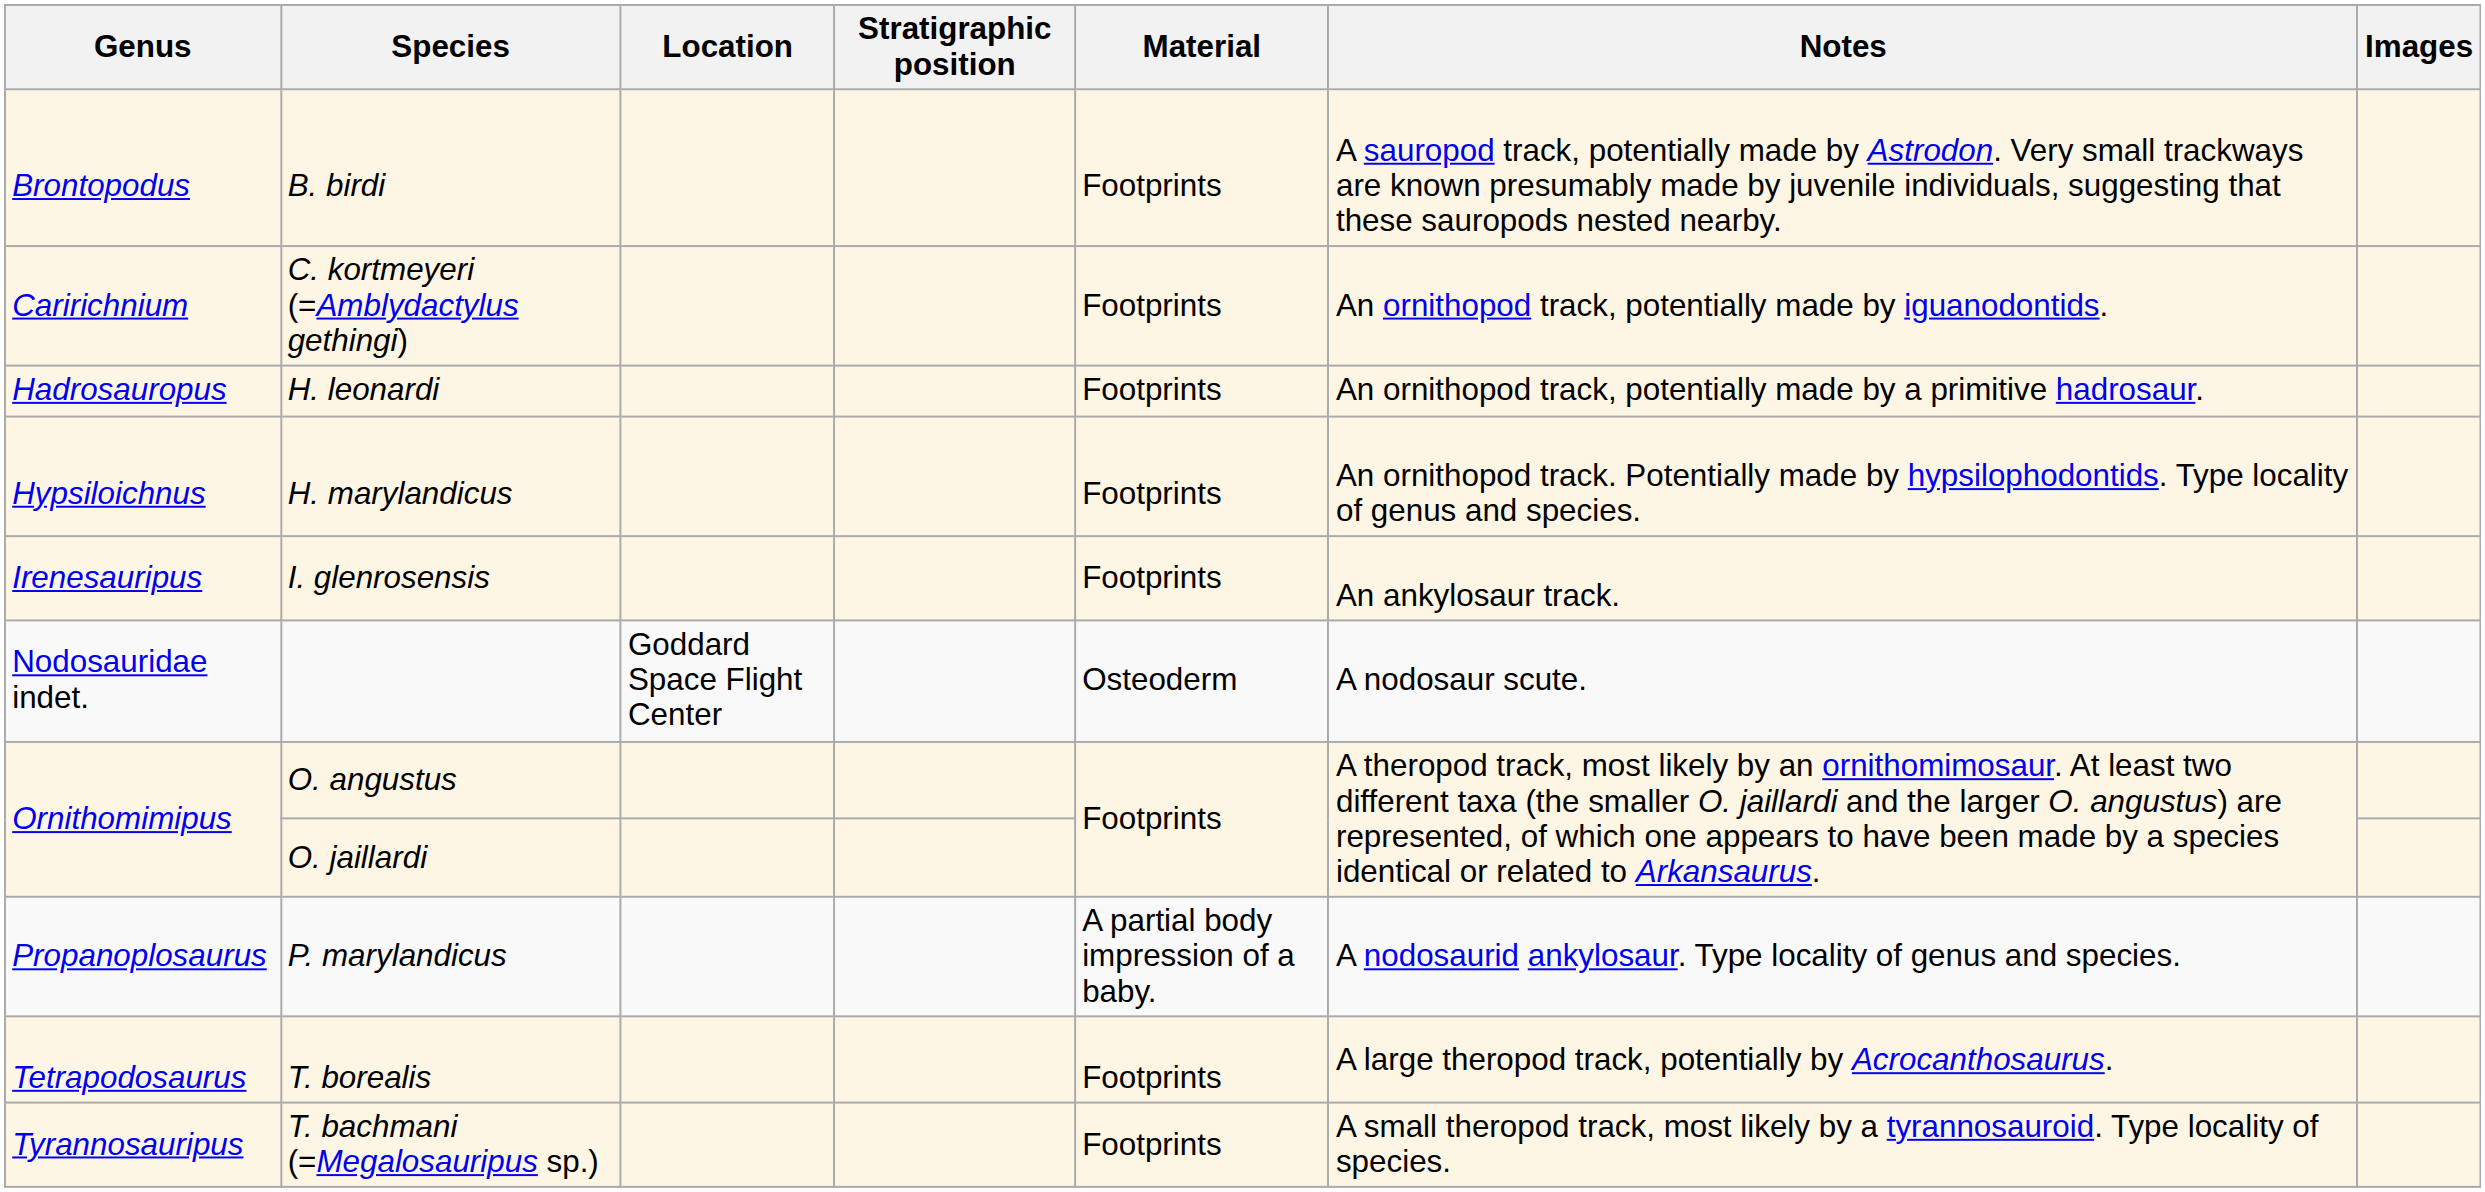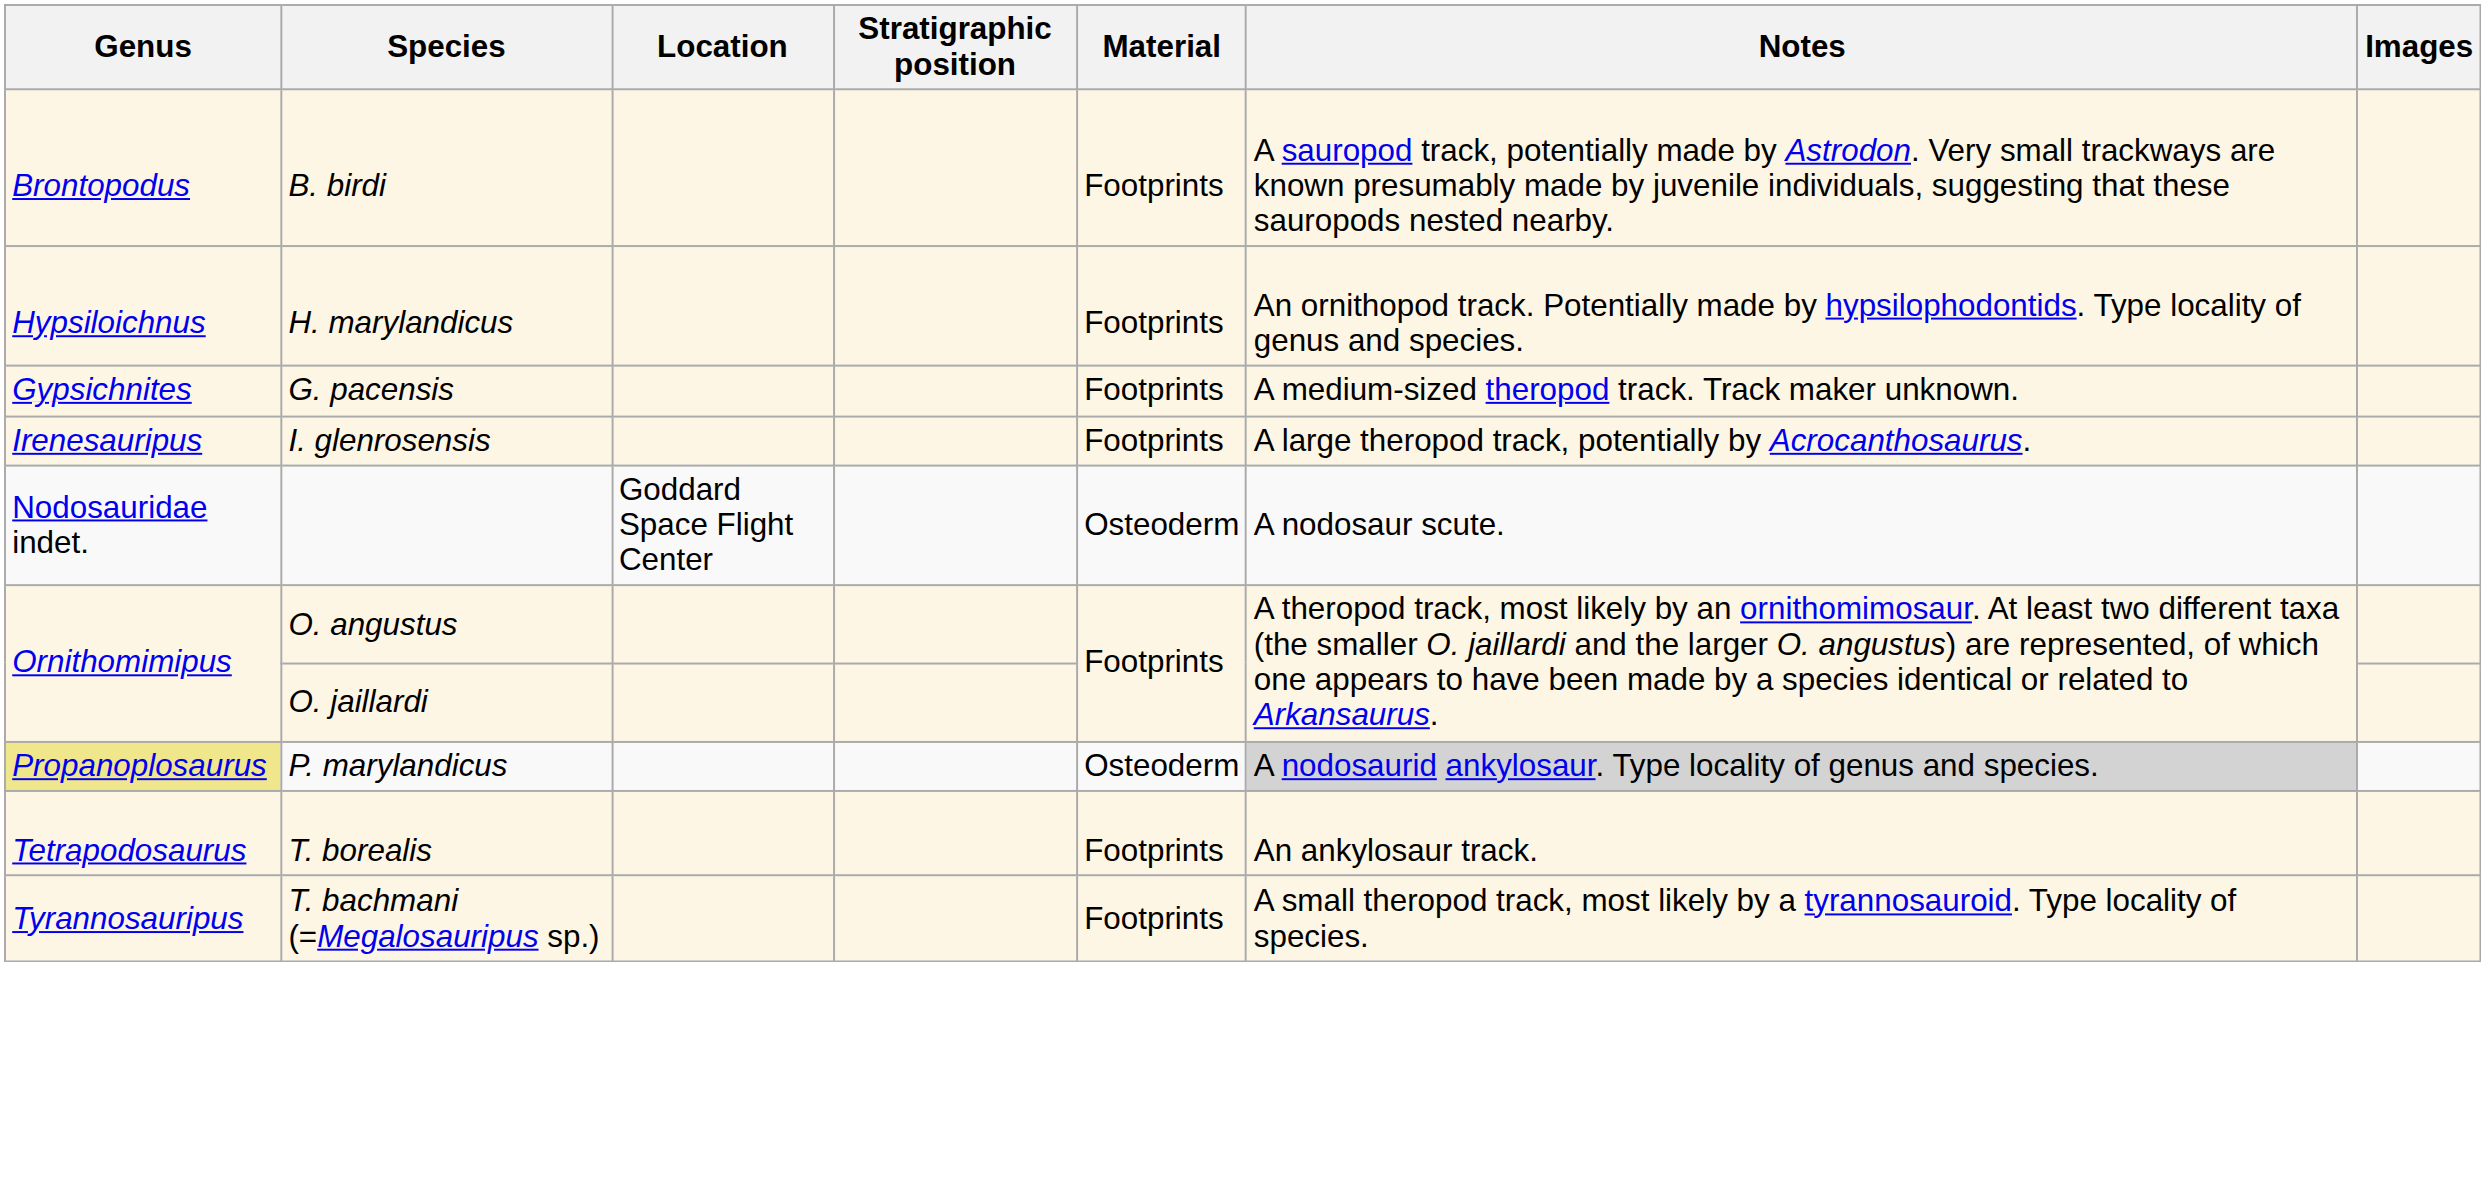 <table class="wikitable" width="100%" align="center">
 <tr>
 <th>Genus</th>
 <th>Species</th>
 <th>Location</th>
 <th>Stratigraphic position</th>
 <th>Material</th>
 <th>Notes</th>
 <th>Images</th>
 </tr>
 <tr>
 <td style="background:#FEF6E4;"><br><em><a href='#'>Brontopodus</a></em></td>
 <td style="background:#FEF6E4;"><br><em>B. birdi</em></td>
 <td style="background:#FEF6E4;"></td>
 <td style="background:#FEF6E4;"></td>
 <td style="background:#FEF6E4;"><br>Footprints</td>
 <td style="background:#FEF6E4;"><br>A <a href='#'>sauropod</a> track, potentially made by <em><a href='#'>Astrodon</a></em>. Very small trackways are known presumably made by juvenile individuals, suggesting that these sauropods nested nearby.</td>
 <td style="background:#FEF6E4;"></td>
 </tr>
 <tr>
-<td style="background:#FEF6E4;"><em><a href='#'>Caririchnium</a></em></td>
-<td style="background:#FEF6E4;"><em>C. kortmeyeri</em> (=<em><a href='#'>Amblydactylus</a> gethingi</em>)</td>
-<td style="background:#FEF6E4;"></td>
-<td style="background:#FEF6E4;"></td>
-<td style="background:#FEF6E4;">Footprints</td>
-<td style="background:#FEF6E4;">An <a href='#'>ornithopod</a> track, potentially made by <a href='#'>iguanodontids</a>.</td>
-<td style="background:#FEF6E4;"></td>
-</tr>
-<tr>
-<td style="background:#FEF6E4;"><em><a href='#'>Hadrosauropus</a></em></td>
-<td style="background:#FEF6E4;"><em>H. leonardi</em></td>
-<td style="background:#FEF6E4;"></td>
-<td style="background:#FEF6E4;"></td>
-<td style="background:#FEF6E4;">Footprints</td>
-<td style="background:#FEF6E4;">An ornithopod track, potentially made by a primitive <a href='#'>hadrosaur</a>.</td>
-<td style="background:#FEF6E4;"></td>
-</tr>
-<tr>
 <td style="background:#FEF6E4;"><br><em><a href='#'>Hypsiloichnus</a></em></td>
 <td style="background:#FEF6E4;"><br><em>H. marylandicus</em></td>
 <td style="background:#FEF6E4;"></td>
 <td style="background:#FEF6E4;"></td>
 <td style="background:#FEF6E4;"><br>Footprints</td>
 <td style="background:#FEF6E4;"><br>An ornithopod track. Potentially made by <a href='#'>hypsilophodontids</a>. Type locality of genus and species.</td>
 <td style="background:#FEF6E4;"></td>
 </tr>
 <tr>
+<td style="background:#FEF6E4;"><em><a href='#'>Gypsichnites</a></em></td>
+<td style="background:#FEF6E4;"><em>G. pacensis</em></td>
+<td style="background:#FEF6E4;"></td>
+<td style="background:#FEF6E4;"></td>
+<td style="background:#FEF6E4;">Footprints</td>
+<td style="background:#FEF6E4;">A medium-sized <a href='#'>theropod</a> track. Track maker unknown.</td>
+<td style="background:#FEF6E4;"></td>
+</tr>
+<tr>
 <td style="background:#FEF6E4;"><em><a href='#'>Irenesauripus</a></em></td>
 <td style="background:#FEF6E4;"><em>I. glenrosensis</em></td>
 <td style="background:#FEF6E4;"></td>
 <td style="background:#FEF6E4;"></td>
 <td style="background:#FEF6E4;">Footprints</td>
-<td style="background:#FEF6E4;"><br>An ankylosaur track.</td>
+<td style="background:#FEF6E4;">A large theropod track, potentially by <em><a href='#'>Acrocanthosaurus</a></em>.</td>
 <td style="background:#FEF6E4;"></td>
 </tr>
 <tr>
 <td><a href='#'>Nodosauridae</a> indet.</td>
 <td></td>
 <td>Goddard Space Flight Center</td>
 <td></td>
 <td>Osteoderm</td>
 <td>A nodosaur scute.</td>
 <td></td>
 </tr>
 <tr>
 <td rowspan="2" style="background:#FEF6E4;"><em><a href='#'>Ornithomimipus</a></em></td>
 <td style="background:#FEF6E4;"><em>O. angustus</em></td>
 <td style="background:#FEF6E4;"></td>
 <td style="background:#FEF6E4;"></td>
 <td rowspan="2" style="background:#FEF6E4;">Footprints</td>
 <td rowspan="2" style="background:#FEF6E4;">A theropod track, most likely by an <a href='#'>ornithomimosaur</a>. At least two different taxa (the smaller <em>O. jaillardi</em> and the larger <em>O. angustus</em>) are represented, of which one appears to have been made by a species identical or related to <em><a href='#'>Arkansaurus</a></em>.</td>
 <td style="background:#FEF6E4;"></td>
 </tr>
 <tr>
 <td style="background:#FEF6E4;"><em>O. jaillardi</em></td>
 <td style="background:#FEF6E4;"></td>
 <td style="background:#FEF6E4;"></td>
 <td style="background:#FEF6E4;"></td>
 </tr>
 <tr>
-<td><em><a href='#'>Propanoplosaurus</a></em></td>
+<td style="background: khaki;"><em><a href='#'>Propanoplosaurus</a></em></td>
 <td><em>P. marylandicus</em></td>
 <td></td>
 <td></td>
-<td>A partial body impression of a baby.</td>
-<td>A <a href='#'>nodosaurid</a> <a href='#'>ankylosaur</a>. Type locality of genus and species.</td>
+<td>Osteoderm</td>
+<td style="background: lightgrey;">A <a href='#'>nodosaurid</a> <a href='#'>ankylosaur</a>. Type locality of genus and species.</td>
 <td></td>
 </tr>
 <tr>
 <td style="background:#FEF6E4;"><br><em><a href='#'>Tetrapodosaurus</a></em></td>
 <td style="background:#FEF6E4;"><br><em>T. borealis</em></td>
 <td style="background:#FEF6E4;"></td>
 <td style="background:#FEF6E4;"></td>
 <td style="background:#FEF6E4;"><br>Footprints</td>
-<td style="background:#FEF6E4;">A large theropod track, potentially by <em><a href='#'>Acrocanthosaurus</a></em>.</td>
+<td style="background:#FEF6E4;"><br>An ankylosaur track.</td>
 <td style="background:#FEF6E4;"></td>
 </tr>
 <tr>
 <td style="background:#FEF6E4;"><em><a href='#'>Tyrannosauripus</a></em></td>
 <td style="background:#FEF6E4;"><em>T. bachmani</em> (=<em><a href='#'>Megalosauripus</a></em> sp.)</td>
 <td style="background:#FEF6E4;"></td>
 <td style="background:#FEF6E4;"></td>
 <td style="background:#FEF6E4;">Footprints</td>
 <td style="background:#FEF6E4;">A small theropod track, most likely by a <a href='#'>tyrannosauroid</a>. Type locality of species.</td>
 <td style="background:#FEF6E4;"></td>
 </tr>
 </table>
